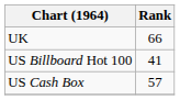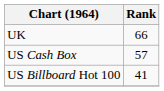 <table class="wikitable sortable">
 <tr>
 <th>Chart (1964)</th>
 <th style="text-align:center;">Rank</th>
 </tr>
 <tr>
 <td>UK </td>
 <td style="text-align:center;">66</td>
 </tr>
 <tr>
+<td>US <em>Cash Box</em> </td>
+<td style="text-align:center;">57</td>
+</tr>
+<tr>
 <td>US <em>Billboard</em> Hot 100</td>
 <td style="text-align:center;">41</td>
 </tr>
 <tr>
-<td>US <em>Cash Box</em> </td>
-<td style="text-align:center;">57</td>
-</tr>
-<tr>
 </tr>
 </table>
